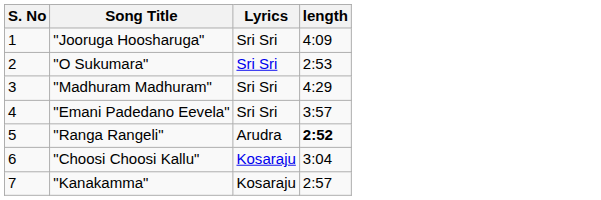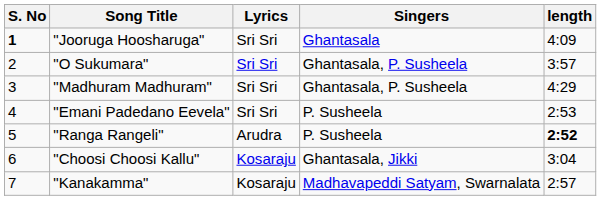 <table class="wikitable">
 <tr>
 <th>S. No</th>
 <th>Song Title</th>
 <th>Lyrics</th>
+<th>Singers</th>
 <th>length</th>
 </tr>
 <tr>
-<td>1</td>
+<td><strong>1</strong></td>
 <td>"Jooruga Hoosharuga"</td>
 <td>Sri Sri</td>
+<td><a href='#'>Ghantasala</a></td>
 <td>4:09</td>
 </tr>
 <tr>
 <td>2</td>
 <td>"O Sukumara"</td>
 <td><a href='#'>Sri Sri</a></td>
-<td>2:53</td>
+<td>Ghantasala, <a href='#'>P. Susheela</a></td>
+<td>3:57</td>
 </tr>
 <tr>
 <td>3</td>
 <td>"Madhuram Madhuram"</td>
 <td>Sri Sri</td>
+<td>Ghantasala, P. Susheela</td>
 <td>4:29</td>
 </tr>
 <tr>
 <td>4</td>
 <td>"Emani Padedano Eevela"</td>
 <td>Sri Sri</td>
-<td>3:57</td>
+<td>P. Susheela</td>
+<td>2:53</td>
 </tr>
 <tr>
 <td>5</td>
 <td>"Ranga Rangeli"</td>
 <td>Arudra</td>
+<td>P. Susheela</td>
 <td><strong>2:52</strong></td>
 </tr>
 <tr>
 <td>6</td>
 <td>"Choosi Choosi Kallu"</td>
 <td><a href='#'>Kosaraju</a></td>
+<td>Ghantasala, <a href='#'>Jikki</a></td>
 <td>3:04</td>
 </tr>
 <tr>
 <td>7</td>
 <td>"Kanakamma"</td>
 <td>Kosaraju</td>
+<td><a href='#'>Madhavapeddi Satyam</a>, Swarnalata</td>
 <td>2:57</td>
 </tr>
 </table>
